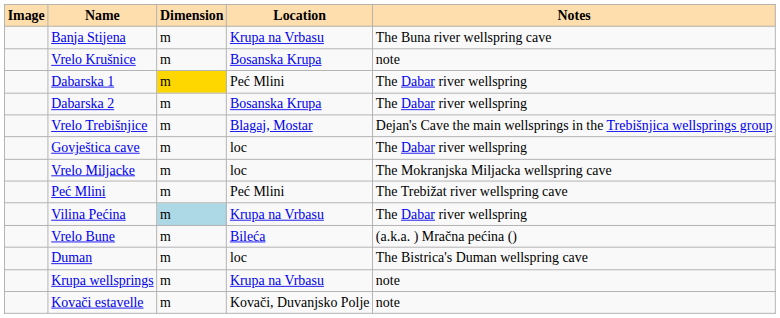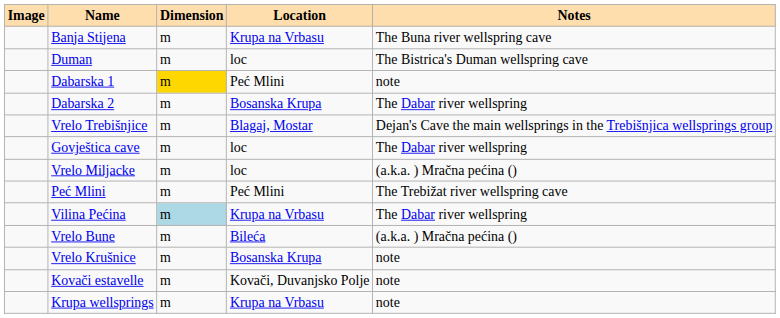 <table class="wikitable">
 <tr>
 <th style=background:#FFDEAD;><strong>Image</strong></th>
 <th style=background:#FFDEAD;><strong>Name</strong></th>
 <th style=background:#FFDEAD;><strong>Dimension</strong></th>
 <th style=background:#FFDEAD;><strong>Location</strong></th>
 <th style=background:#FFDEAD;><strong>Notes</strong></th>
 </tr>
 <tr>
 <td></td>
 <td><a href='#'>Banja Stijena</a></td>
 <td>m</td>
 <td><a href='#'>Krupa na Vrbasu</a></td>
 <td>The Buna river wellspring cave</td>
 </tr>
 <tr>
 <td></td>
-<td><a href='#'>Vrelo Krušnice</a></td>
+<td><a href='#'>Duman</a></td>
 <td>m</td>
-<td><a href='#'>Bosanska Krupa</a></td>
-<td>note</td>
+<td>loc</td>
+<td>The Bistrica's Duman wellspring cave</td>
 </tr>
 <tr>
 <td></td>
 <td><a href='#'>Dabarska 1</a></td>
 <td style="background: gold;">m</td>
 <td>Peć Mlini</td>
-<td>The <a href='#'>Dabar</a> river wellspring</td>
+<td>note</td>
 </tr>
 <tr>
 <td></td>
 <td><a href='#'>Dabarska 2</a></td>
 <td>m</td>
 <td><a href='#'>Bosanska Krupa</a></td>
 <td>The <a href='#'>Dabar</a> river wellspring</td>
 </tr>
 <tr>
 <td></td>
 <td><a href='#'>Vrelo Trebišnjice</a></td>
 <td>m</td>
 <td><a href='#'>Blagaj, Mostar</a></td>
 <td>Dejan's Cave the main wellsprings in the <a href='#'>Trebišnjica wellsprings group</a></td>
 </tr>
 <tr>
 <td></td>
 <td><a href='#'>Govještica cave</a></td>
 <td>m</td>
 <td>loc</td>
 <td>The <a href='#'>Dabar</a> river wellspring</td>
 </tr>
 <tr>
 <td></td>
 <td><a href='#'>Vrelo Miljacke</a></td>
 <td>m</td>
 <td>loc</td>
-<td>The Mokranjska Miljacka wellspring cave</td>
+<td>(a.k.a. ) Mračna pećina ()</td>
 </tr>
 <tr>
 <td></td>
 <td><a href='#'>Peć Mlini</a></td>
 <td>m</td>
 <td>Peć Mlini</td>
 <td>The Trebižat river wellspring cave</td>
 </tr>
 <tr>
 <td></td>
 <td><a href='#'>Vilina Pećina</a></td>
 <td style="background: lightblue;">m</td>
 <td><a href='#'>Krupa na Vrbasu</a></td>
 <td>The <a href='#'>Dabar</a> river wellspring</td>
 </tr>
 <tr>
 <td></td>
 <td><a href='#'>Vrelo Bune</a></td>
 <td>m</td>
 <td><a href='#'>Bileća</a></td>
 <td>(a.k.a. ) Mračna pećina ()</td>
 </tr>
 <tr>
 <td></td>
-<td><a href='#'>Duman</a></td>
+<td><a href='#'>Vrelo Krušnice</a></td>
 <td>m</td>
-<td>loc</td>
-<td>The Bistrica's Duman wellspring cave</td>
-</tr>
-<tr>
-<td></td>
-<td><a href='#'>Krupa wellsprings</a></td>
-<td>m</td>
-<td><a href='#'>Krupa na Vrbasu</a></td>
+<td><a href='#'>Bosanska Krupa</a></td>
 <td>note</td>
 </tr>
 <tr>
 <td></td>
 <td><a href='#'>Kovači estavelle</a></td>
 <td>m</td>
 <td>Kovači, Duvanjsko Polje</td>
 <td>note</td>
 </tr>
+<tr>
+<td></td>
+<td><a href='#'>Krupa wellsprings</a></td>
+<td>m</td>
+<td><a href='#'>Krupa na Vrbasu</a></td>
+<td>note</td>
+</tr>
 </table>
